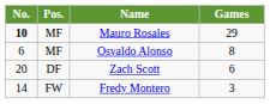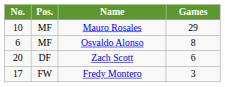 <table class="wikitable" style="text-align:center">
 <tr>
 <th style="background:#5d9731; color:white; text-align:center;" width=10%>No.</th>
 <th style="background:#5d9731; color:white; text-align:center;" width=10%>Pos.</th>
 <th style="background:#5d9731; color:white; text-align:center;" width=40%>Name</th>
 <th style="background:#5d9731; color:white; text-align:center;" width=20%>Games</th>
 </tr>
 <tr>
-<td><strong>10</strong></td>
+<td>10</td>
 <td>MF</td>
 <td> <a href='#'>Mauro Rosales</a></td>
 <td style="text-align:center;">29</td>
 </tr>
 <tr>
 <td>6</td>
 <td>MF</td>
 <td> <a href='#'>Osvaldo Alonso</a></td>
 <td style="text-align:center;">8</td>
 </tr>
 <tr>
 <td>20</td>
 <td>DF</td>
 <td> <a href='#'>Zach Scott</a></td>
 <td style="text-align:center;">6</td>
 </tr>
 <tr>
-<td>14</td>
+<td>17</td>
 <td>FW</td>
 <td> <a href='#'>Fredy Montero</a></td>
 <td style="text-align:center;">3</td>
 </tr>
 </table>
